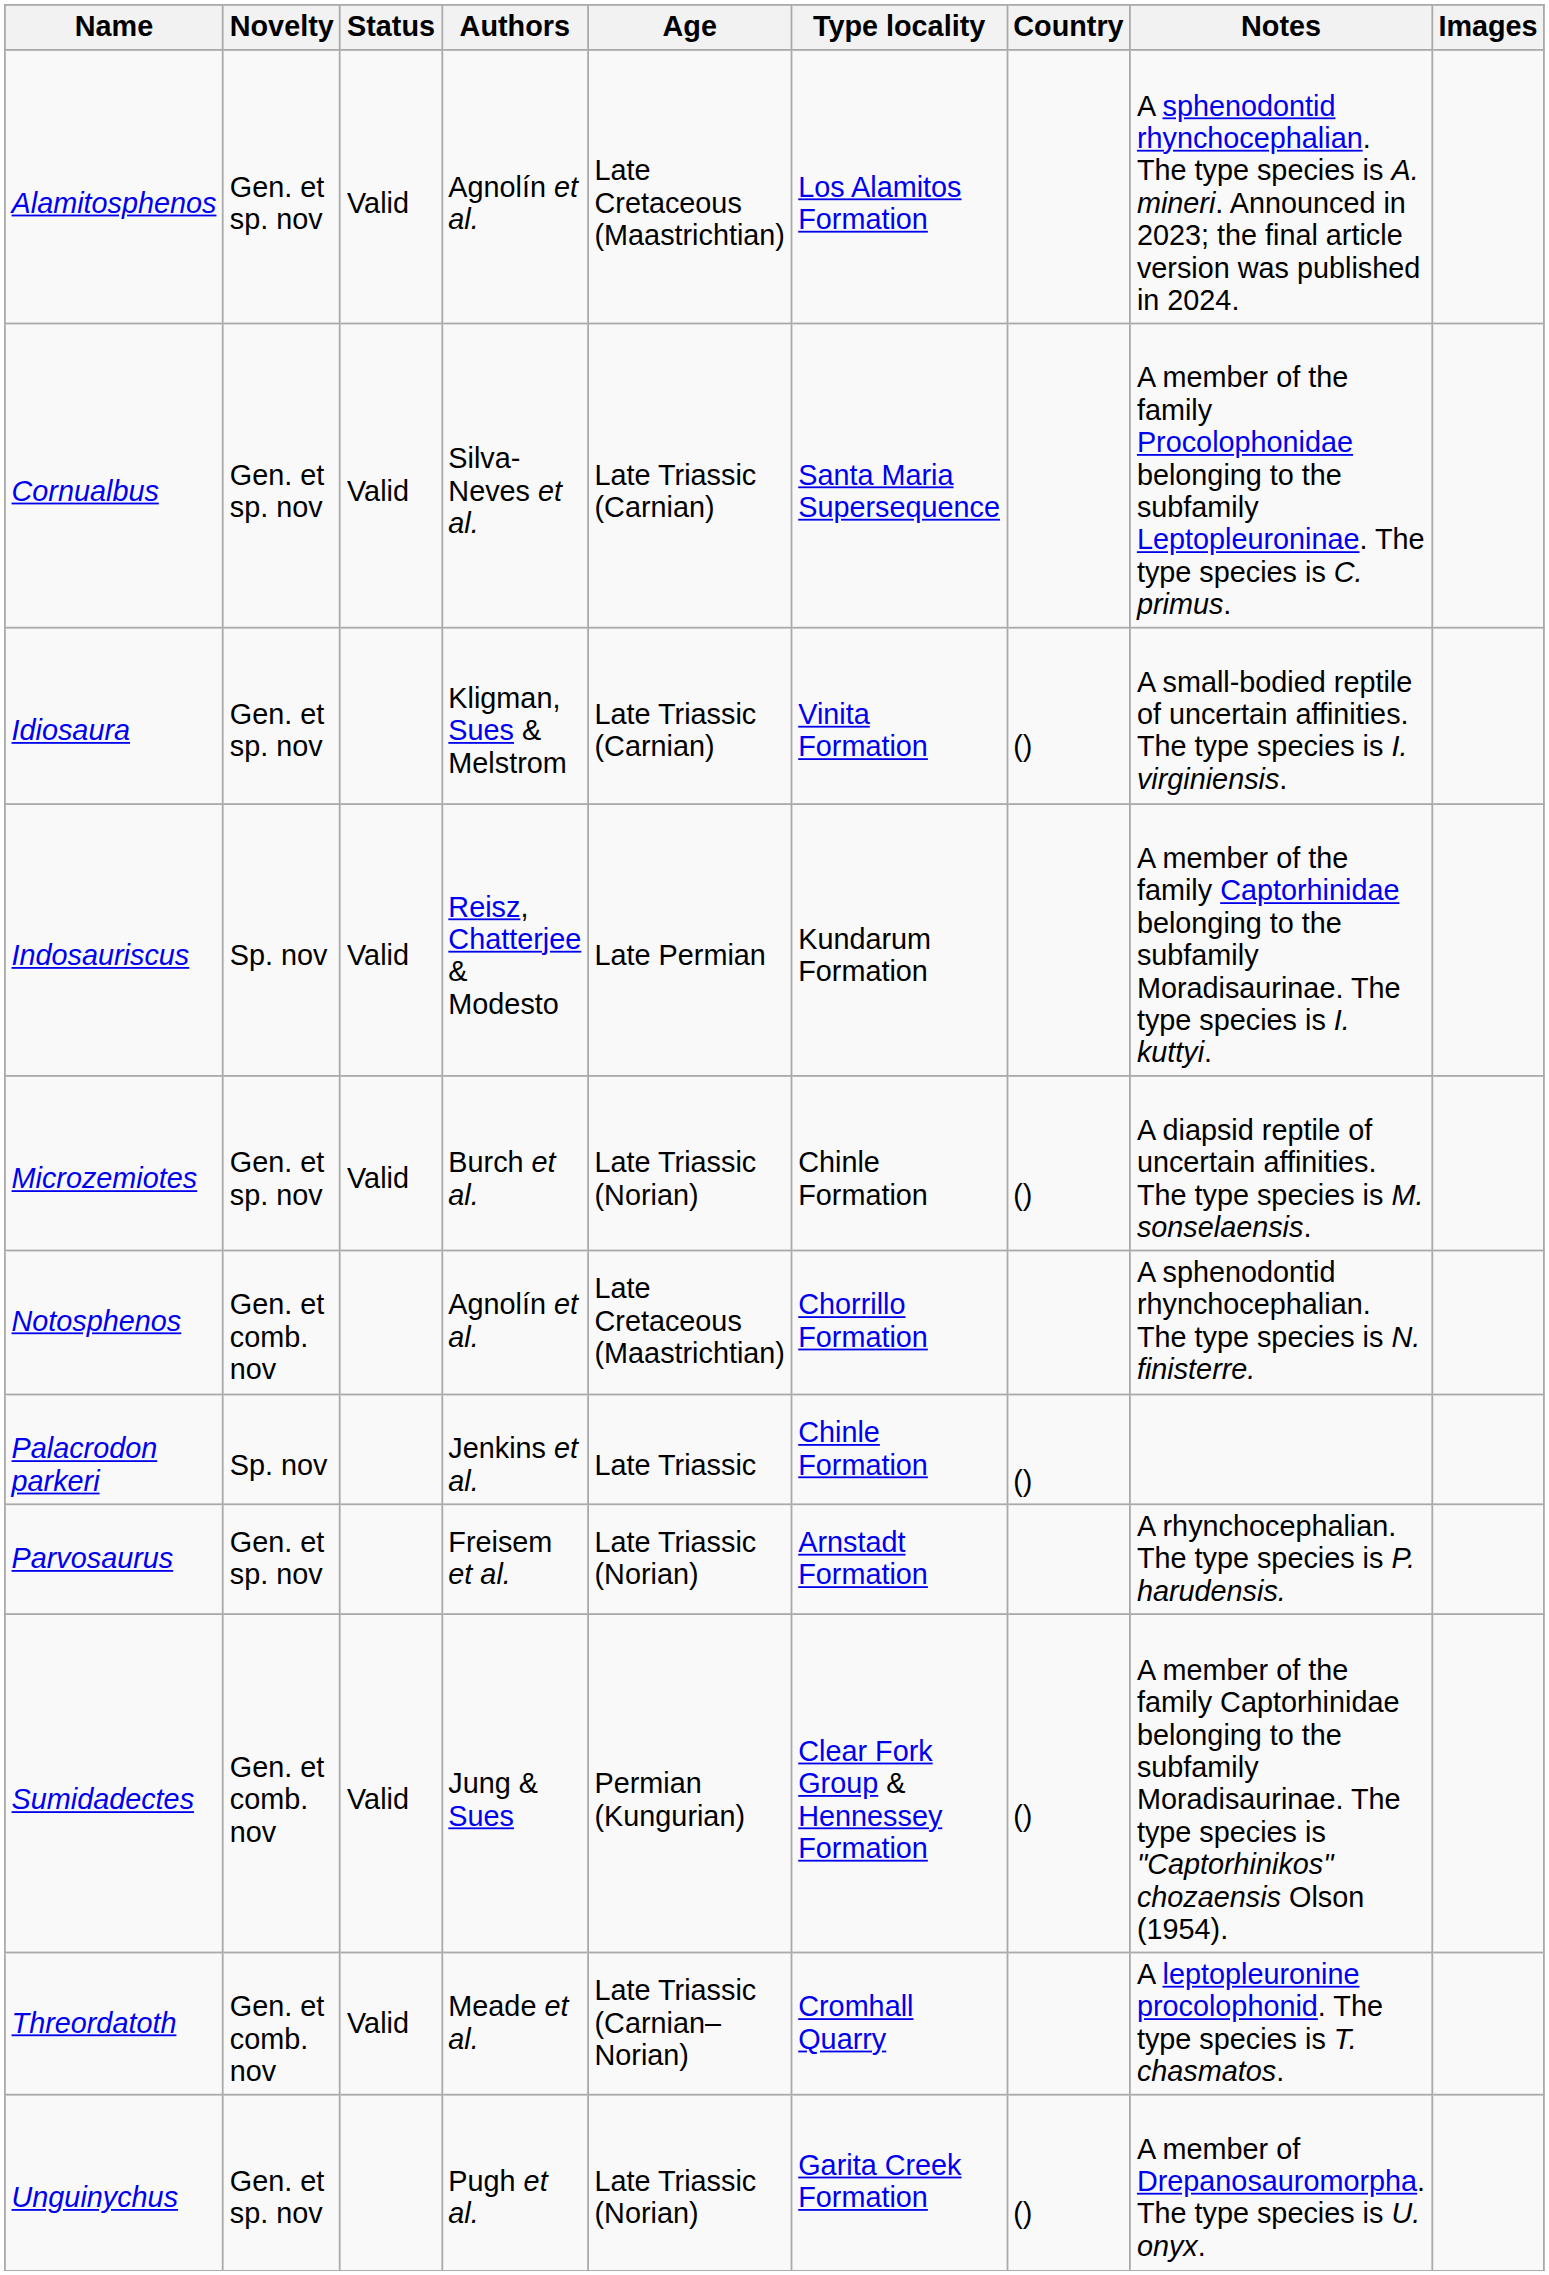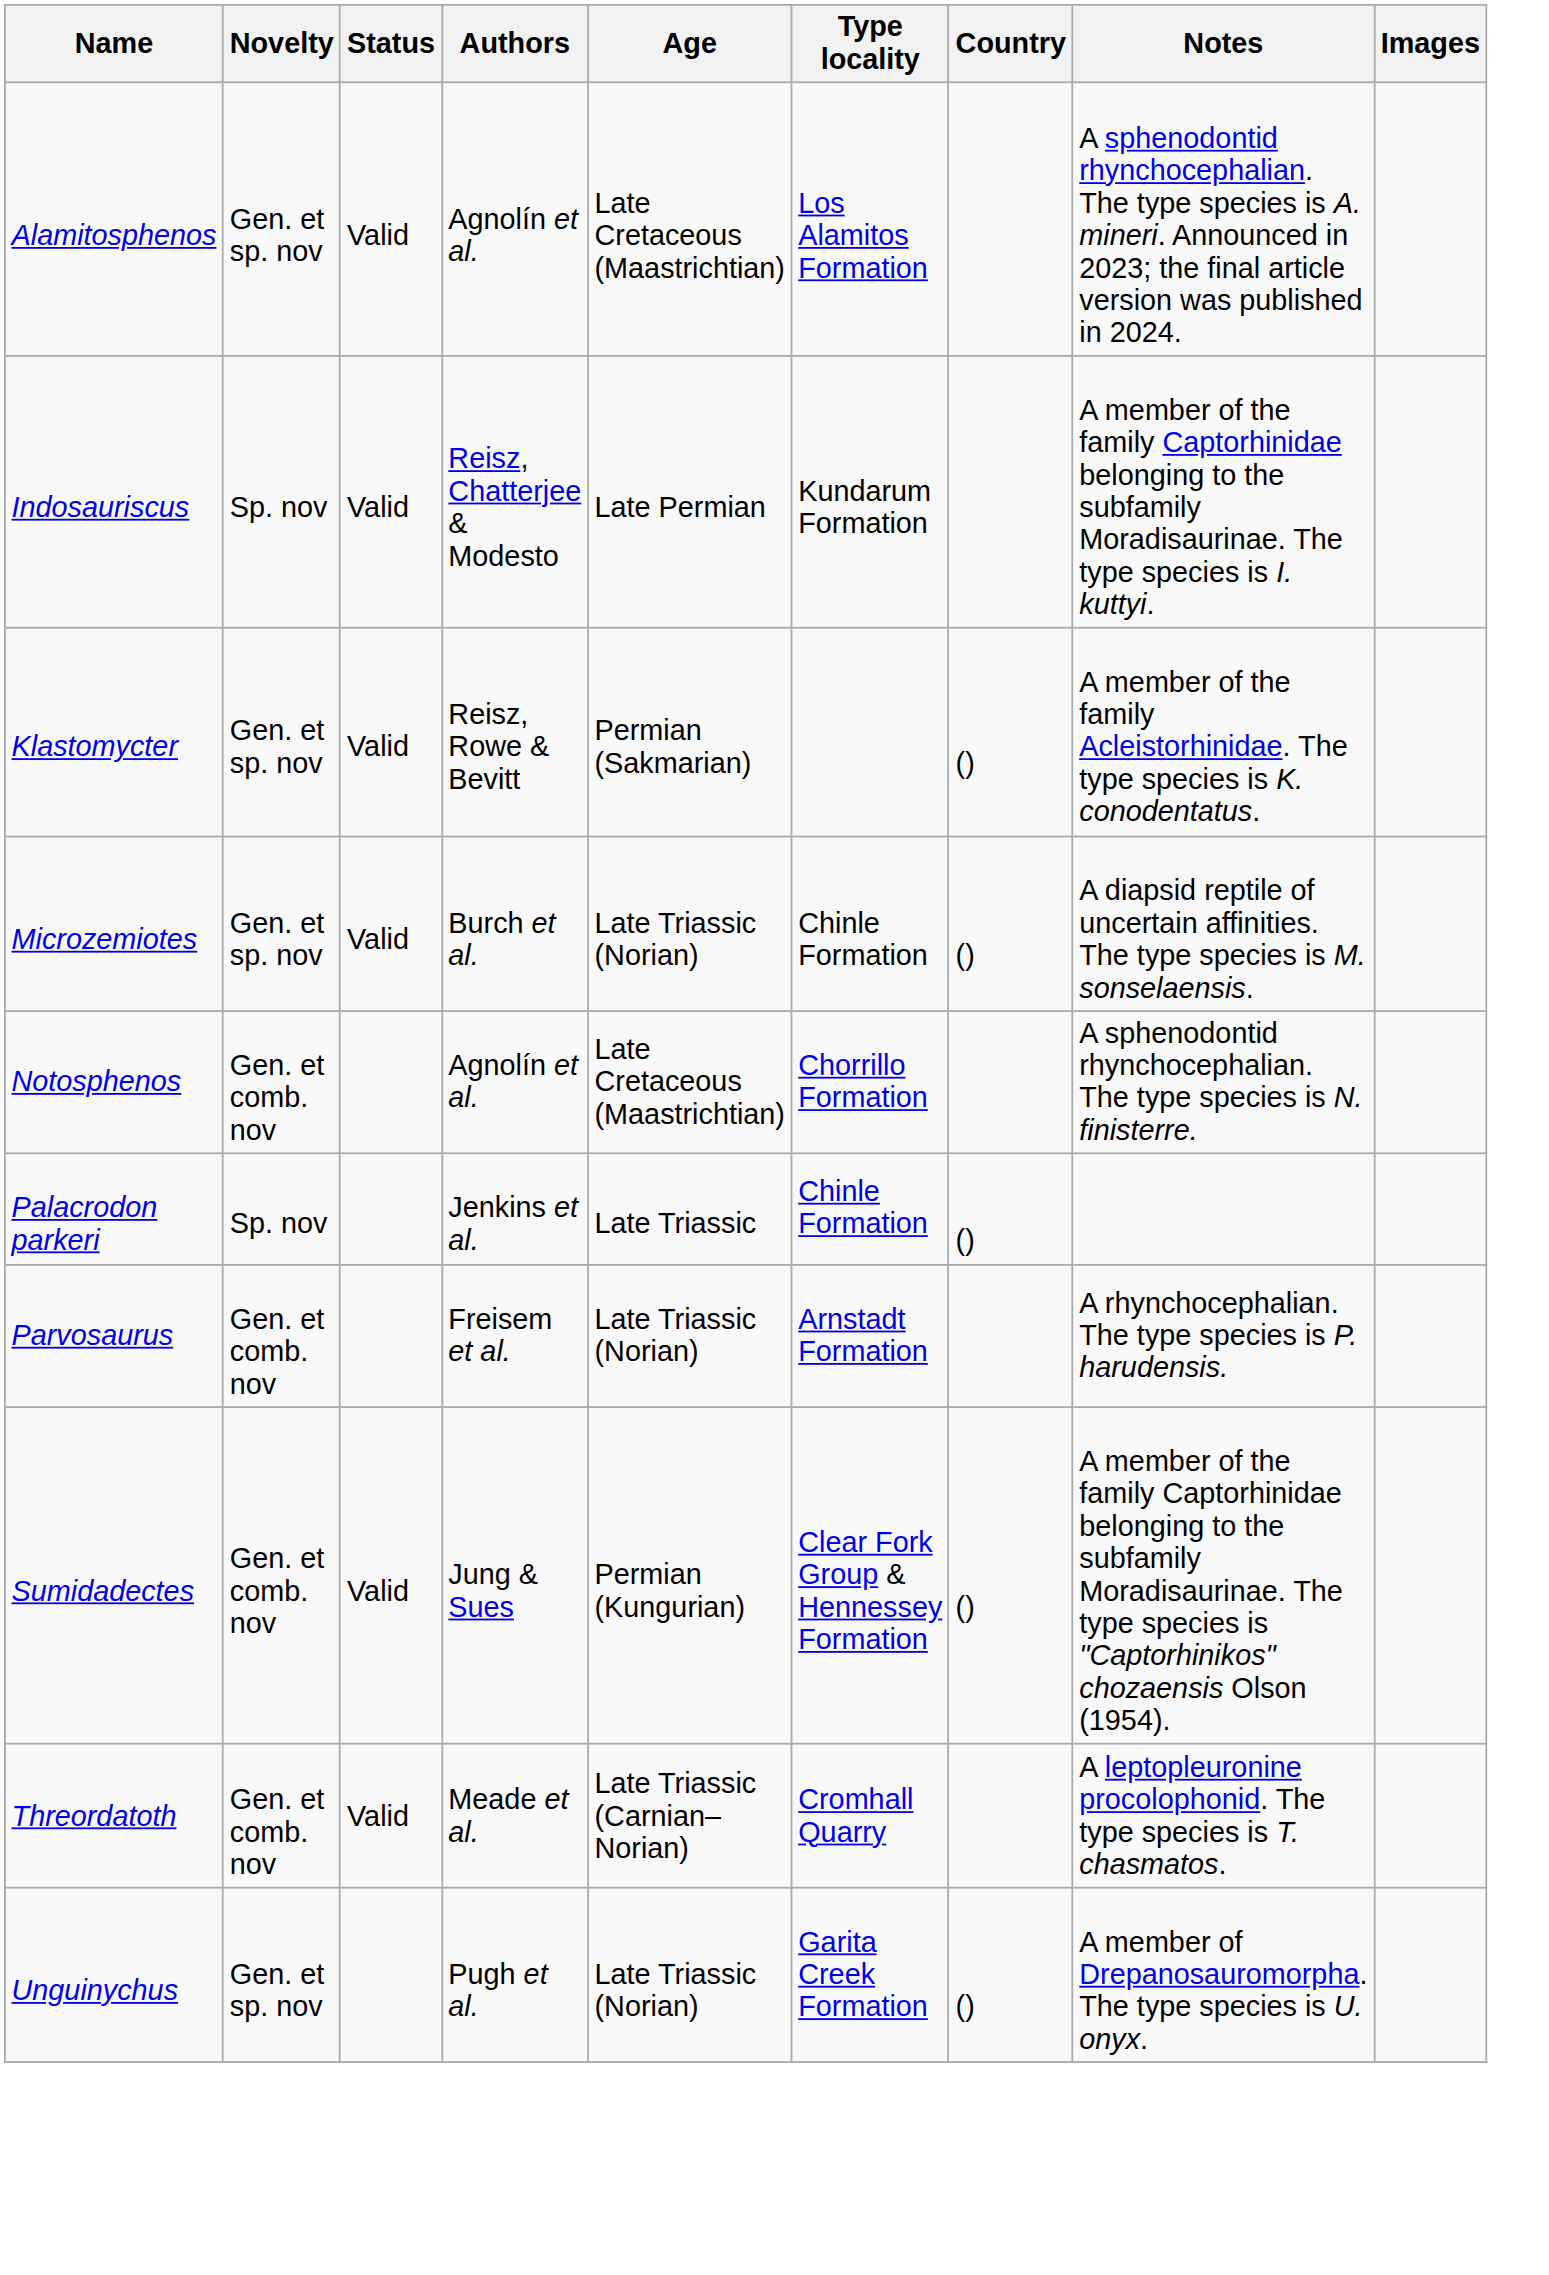 <table class="wikitable sortable" align="center" width="100%">
 <tr>
 <th>Name</th>
 <th>Novelty</th>
 <th>Status</th>
 <th>Authors</th>
 <th>Age</th>
 <th>Type locality</th>
 <th>Country</th>
 <th>Notes</th>
 <th>Images</th>
 </tr>
 <tr>
 <td><br><em><a href='#'>Alamitosphenos</a></em></td>
 <td><br>Gen. et sp. nov</td>
 <td><br>Valid</td>
 <td><br>Agnolín <em>et al.</em></td>
 <td><br>Late Cretaceous (Maastrichtian)</td>
 <td><br><a href='#'>Los Alamitos Formation</a></td>
 <td><br></td>
 <td><br>A <a href='#'>sphenodontid</a> <a href='#'>rhynchocephalian</a>. The type species is <em>A. mineri</em>. Announced in 2023; the final article version was published in 2024.</td>
 <td></td>
 </tr>
 <tr>
-<td><br><em><a href='#'>Cornualbus</a></em></td>
-<td><br>Gen. et sp. nov</td>
-<td><br>Valid</td>
-<td><br>Silva-Neves <em>et al.</em></td>
-<td><br>Late Triassic (Carnian)</td>
-<td><br><a href='#'>Santa Maria Supersequence</a></td>
-<td><br></td>
-<td><br>A member of the family <a href='#'>Procolophonidae</a> belonging to the subfamily <a href='#'>Leptopleuroninae</a>. The type species is <em>C. primus</em>.</td>
-<td></td>
-</tr>
-<tr>
-<td><br><em><a href='#'>Idiosaura</a></em></td>
-<td><br>Gen. et sp. nov</td>
-<td></td>
-<td><br>Kligman, <a href='#'>Sues</a> & Melstrom</td>
-<td><br>Late Triassic (Carnian)</td>
-<td><br><a href='#'>Vinita Formation</a></td>
-<td><br><br>()</td>
-<td><br>A small-bodied reptile of uncertain affinities. The type species is <em>I. virginiensis</em>.</td>
-<td></td>
-</tr>
-<tr>
 <td><br><em><a href='#'>Indosauriscus</a></em></td>
 <td><br>Sp. nov</td>
 <td><br>Valid</td>
 <td><br><a href='#'>Reisz</a>, <a href='#'>Chatterjee</a> & Modesto</td>
 <td><br>Late Permian</td>
 <td><br>Kundarum Formation</td>
 <td><br></td>
 <td><br>A member of the family <a href='#'>Captorhinidae</a> belonging to the subfamily Moradisaurinae. The type species is <em>I. kuttyi</em>.</td>
+<td></td>
+</tr>
+<tr>
+<td><br><em><a href='#'>Klastomycter</a></em></td>
+<td><br>Gen. et sp. nov</td>
+<td><br>Valid</td>
+<td><br>Reisz, Rowe & Bevitt</td>
+<td><br>Permian (Sakmarian)</td>
+<td></td>
+<td><br><br>()</td>
+<td><br>A member of the family <a href='#'>Acleistorhinidae</a>. The type species is <em>K. conodentatus</em>.</td>
 <td></td>
 </tr>
 <tr>
 <td><br><em><a href='#'>Microzemiotes</a></em></td>
 <td><br>Gen. et sp. nov</td>
 <td><br>Valid</td>
 <td><br>Burch <em>et al.</em></td>
 <td><br>Late Triassic (Norian)</td>
 <td><br>Chinle Formation</td>
 <td><br><br>()</td>
 <td><br>A diapsid reptile of uncertain affinities. The type species is <em>M. sonselaensis</em>.</td>
 <td><br></td>
 </tr>
 <tr>
 <td><em><a href='#'>Notosphenos</a></em></td>
 <td><br>Gen. et comb. nov</td>
 <td></td>
 <td>Agnolín <em>et al.</em></td>
 <td>Late Cretaceous (Maastrichtian)</td>
 <td><a href='#'>Chorrillo Formation</a></td>
 <td></td>
 <td>A sphenodontid rhynchocephalian. The type species is <em>N. finisterre.</em></td>
 <td></td>
 </tr>
 <tr>
 <td><br><em><a href='#'>Palacrodon parkeri</a></em></td>
 <td><br>Sp. nov</td>
 <td></td>
 <td><br>Jenkins <em>et al.</em></td>
 <td><br>Late Triassic</td>
 <td><a href='#'>Chinle Formation</a></td>
 <td><br><br>()</td>
 <td></td>
 <td></td>
 </tr>
 <tr>
 <td><em><a href='#'>Parvosaurus</a></em></td>
-<td>Gen. et sp. nov</td>
+<td><br>Gen. et comb. nov</td>
 <td></td>
 <td>Freisem <em>et al.</em></td>
 <td>Late Triassic (Norian)</td>
 <td><a href='#'>Arnstadt Formation</a></td>
 <td></td>
 <td>A rhynchocephalian. The type species is <em>P. harudensis.</em></td>
 <td></td>
 </tr>
 <tr>
 <td><br><em><a href='#'>Sumidadectes</a></em></td>
 <td><br>Gen. et comb. nov</td>
 <td><br>Valid</td>
 <td><br>Jung & <a href='#'>Sues</a></td>
 <td><br>Permian (Kungurian)</td>
 <td><br><a href='#'>Clear Fork Group</a> & <a href='#'>Hennessey Formation</a></td>
 <td><br><br>()</td>
 <td><br>A member of the family Captorhinidae belonging to the subfamily Moradisaurinae. The type species is <em>"Captorhinikos" chozaensis</em> Olson (1954).</td>
 <td></td>
 </tr>
 <tr>
 <td><em><a href='#'>Threordatoth</a></em></td>
 <td><br>Gen. et comb. nov</td>
 <td>Valid</td>
 <td>Meade <em>et al.</em></td>
 <td>Late Triassic (Carnian–Norian)</td>
 <td><a href='#'>Cromhall Quarry</a></td>
 <td></td>
 <td>A <a href='#'>leptopleuronine</a> <a href='#'>procolophonid</a>. The type species is <em>T. chasmatos</em>.</td>
 <td></td>
 </tr>
 <tr>
 <td><br><em><a href='#'>Unguinychus</a></em></td>
 <td><br>Gen. et sp. nov</td>
 <td></td>
 <td><br>Pugh <em>et al.</em></td>
 <td><br>Late Triassic (Norian)</td>
 <td><a href='#'>Garita Creek Formation</a></td>
 <td><br><br>()</td>
 <td><br>A member of <a href='#'>Drepanosauromorpha</a>. The type species is <em>U. onyx</em>.</td>
 <td></td>
 </tr>
 <tr>
 </tr>
 </table>
